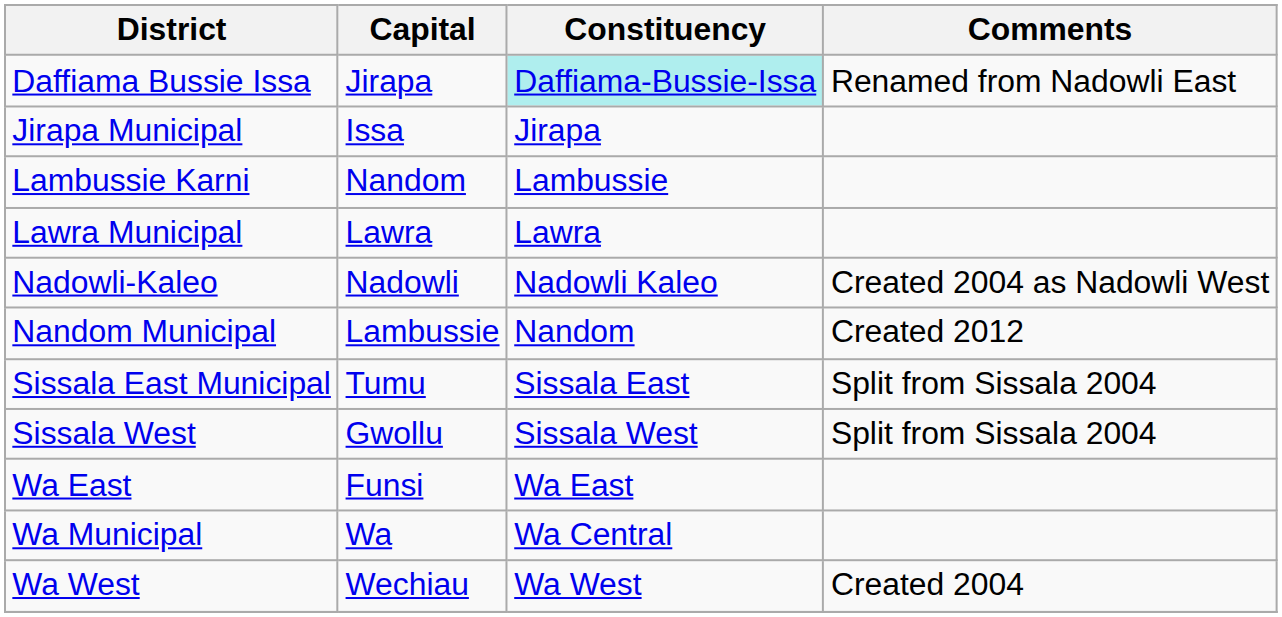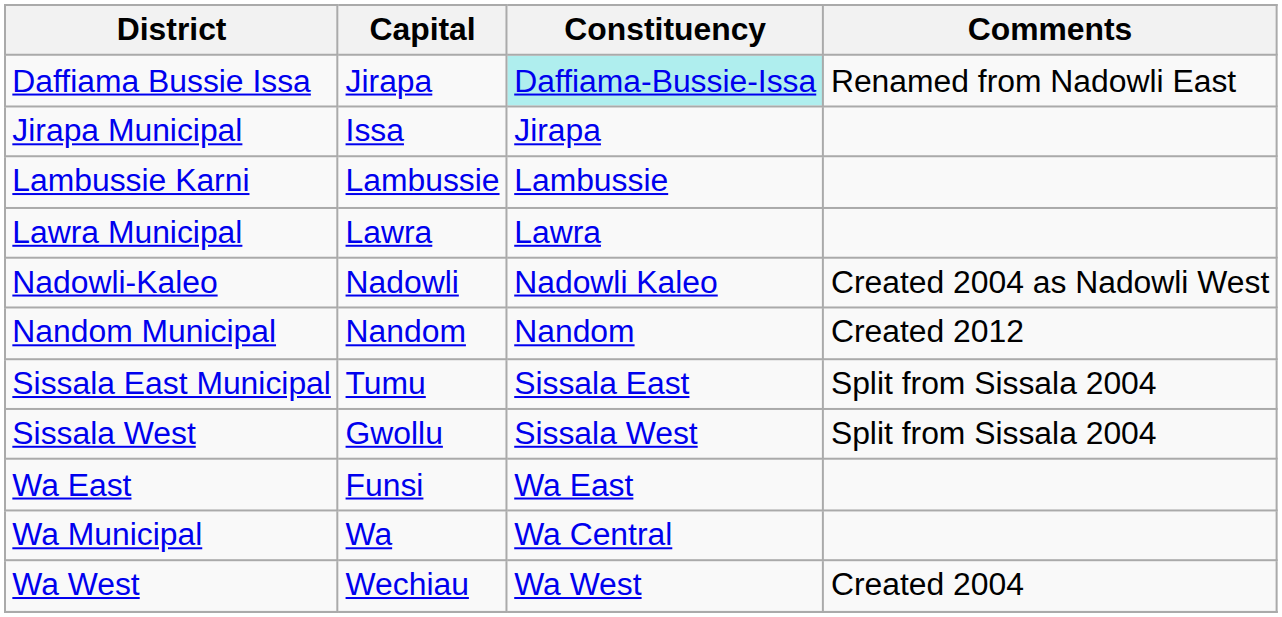 <table class="wikitable sortable">
 <tr>
 <th>District</th>
 <th>Capital</th>
 <th>Constituency</th>
 <th>Comments</th>
 </tr>
 <tr>
 <td><a href='#'>Daffiama Bussie Issa</a></td>
 <td><a href='#'>Jirapa</a></td>
 <td style="background: paleturquoise;"><a href='#'>Daffiama-Bussie-Issa</a></td>
 <td>Renamed from Nadowli East</td>
 </tr>
 <tr>
 <td><a href='#'>Jirapa Municipal</a></td>
 <td><a href='#'>Issa</a></td>
 <td><a href='#'>Jirapa</a></td>
 <td></td>
 </tr>
 <tr>
 <td><a href='#'>Lambussie Karni</a></td>
-<td><a href='#'>Nandom</a></td>
+<td><a href='#'>Lambussie</a></td>
 <td><a href='#'>Lambussie</a></td>
 <td></td>
 </tr>
 <tr>
 <td><a href='#'>Lawra Municipal</a></td>
 <td><a href='#'>Lawra</a></td>
 <td><a href='#'>Lawra</a></td>
 <td></td>
 </tr>
 <tr>
 <td><a href='#'>Nadowli-Kaleo</a></td>
 <td><a href='#'>Nadowli</a></td>
 <td><a href='#'>Nadowli Kaleo</a></td>
 <td>Created 2004 as Nadowli West</td>
 </tr>
 <tr>
 <td><a href='#'>Nandom Municipal</a></td>
-<td><a href='#'>Lambussie</a></td>
+<td><a href='#'>Nandom</a></td>
 <td><a href='#'>Nandom</a></td>
 <td>Created 2012</td>
 </tr>
 <tr>
 <td><a href='#'>Sissala East Municipal</a></td>
 <td><a href='#'>Tumu</a></td>
 <td><a href='#'>Sissala East</a></td>
 <td>Split from Sissala 2004</td>
 </tr>
 <tr>
 <td><a href='#'>Sissala West</a></td>
 <td><a href='#'>Gwollu</a></td>
 <td><a href='#'>Sissala West</a></td>
 <td>Split from Sissala 2004</td>
 </tr>
 <tr>
 <td><a href='#'>Wa East</a></td>
 <td><a href='#'>Funsi</a></td>
 <td><a href='#'>Wa East</a></td>
 <td></td>
 </tr>
 <tr>
 <td><a href='#'>Wa Municipal</a></td>
 <td><a href='#'>Wa</a></td>
 <td><a href='#'>Wa Central</a></td>
 <td></td>
 </tr>
 <tr>
 <td><a href='#'>Wa West</a></td>
 <td><a href='#'>Wechiau</a></td>
 <td><a href='#'>Wa West</a></td>
 <td>Created 2004</td>
 </tr>
 <tr>
 </tr>
 </table>
